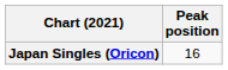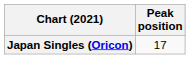 <table class="wikitable sortable plainrowheaders" style="text-align:center;">
 <tr>
 <th scope="col">Chart (2021)</th>
 <th scope="col">Peak<br>position</th>
 </tr>
 <tr>
 <th scope="row">Japan Singles (<a href='#'>Oricon</a>)</th>
-<td>16</td>
+<td>17</td>
 </tr>
 </table>
